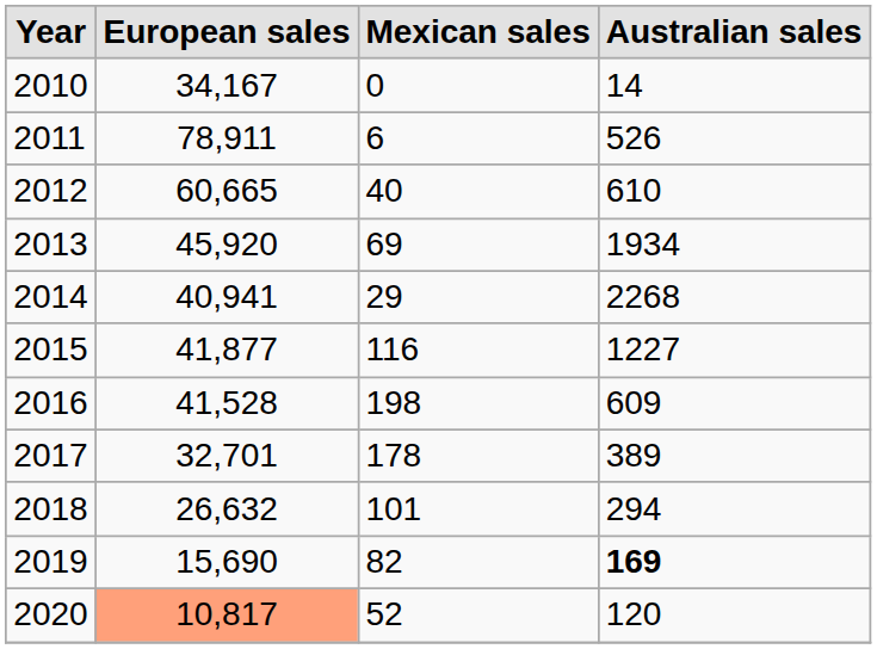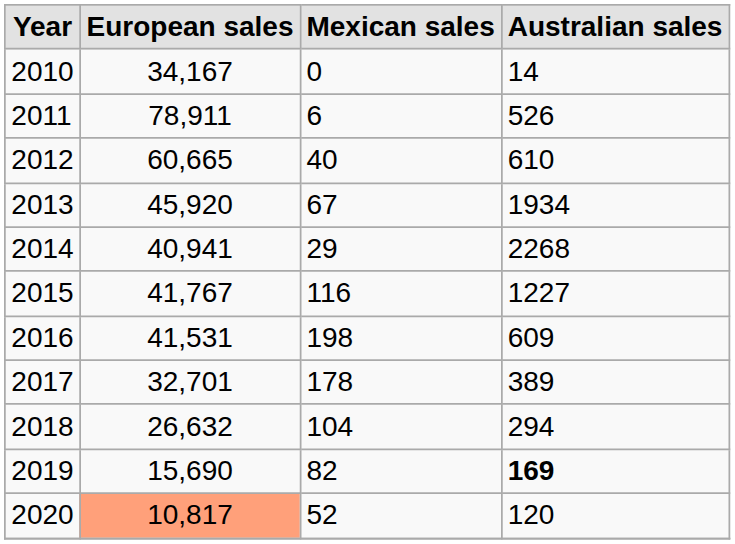 <table class="wikitable" style=";">
 <tr align="center">
 <td style="background:#e2e2e2;"><strong>Year</strong></td>
 <td style="background:#e2e2e2;"><strong>European sales</strong></td>
 <td style="background:#e2e2e2;"><strong>Mexican sales</strong></td>
 <td style="background:#e2e2e2;"><strong>Australian sales</strong></td>
 </tr>
 <tr>
 <td>2010</td>
 <td align="center">34,167</td>
 <td>0</td>
 <td>14</td>
 </tr>
 <tr>
 <td>2011</td>
 <td align="center">78,911</td>
 <td>6</td>
 <td>526</td>
 </tr>
 <tr>
 <td>2012</td>
 <td align="center">60,665</td>
 <td>40</td>
 <td>610</td>
 </tr>
 <tr>
 <td>2013</td>
 <td align="center">45,920</td>
-<td>69</td>
+<td>67</td>
 <td>1934</td>
 </tr>
 <tr>
 <td>2014</td>
 <td align="center">40,941</td>
 <td>29</td>
 <td>2268</td>
 </tr>
 <tr>
 <td>2015</td>
-<td align="center">41,877</td>
+<td align="center">41,767</td>
 <td>116</td>
 <td>1227</td>
 </tr>
 <tr>
 <td>2016</td>
-<td align="center">41,528</td>
+<td align="center">41,531</td>
 <td>198</td>
 <td>609</td>
 </tr>
 <tr>
 <td>2017</td>
 <td align="center">32,701</td>
 <td>178</td>
 <td>389</td>
 </tr>
 <tr>
 <td>2018</td>
 <td align="center">26,632</td>
-<td>101</td>
+<td>104</td>
 <td>294</td>
 </tr>
 <tr>
 <td>2019</td>
 <td align="center">15,690</td>
 <td>82</td>
 <td><strong>169</strong></td>
 </tr>
 <tr>
 <td>2020</td>
 <td align="center" style="background: lightsalmon;">10,817</td>
 <td>52</td>
 <td>120</td>
 </tr>
 <tr>
 </tr>
 </table>
